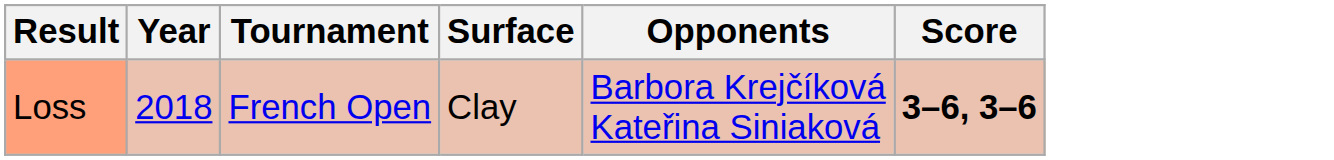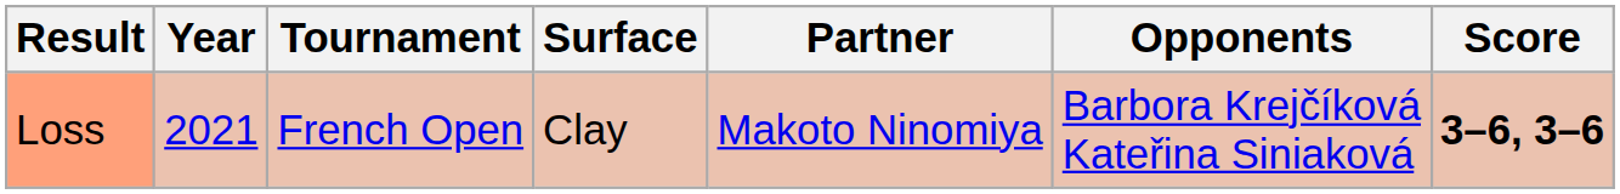 <table class="sortable wikitable">
 <tr>
 <th>Result</th>
 <th>Year</th>
 <th>Tournament</th>
 <th>Surface</th>
+<th>Partner</th>
 <th>Opponents</th>
 <th>Score</th>
 </tr>
 <tr bgcolor=EBC2AF>
 <td bgcolor=FFA07A>Loss</td>
-<td><a href='#'>2018</a></td>
+<td><a href='#'>2021</a></td>
 <td><a href='#'>French Open</a></td>
 <td>Clay</td>
+<td> <a href='#'>Makoto Ninomiya</a></td>
 <td> <a href='#'>Barbora Krejčíková</a> <br>  <a href='#'>Kateřina Siniaková</a></td>
 <td><strong>3–6, 3–6</strong></td>
 </tr>
 </table>
